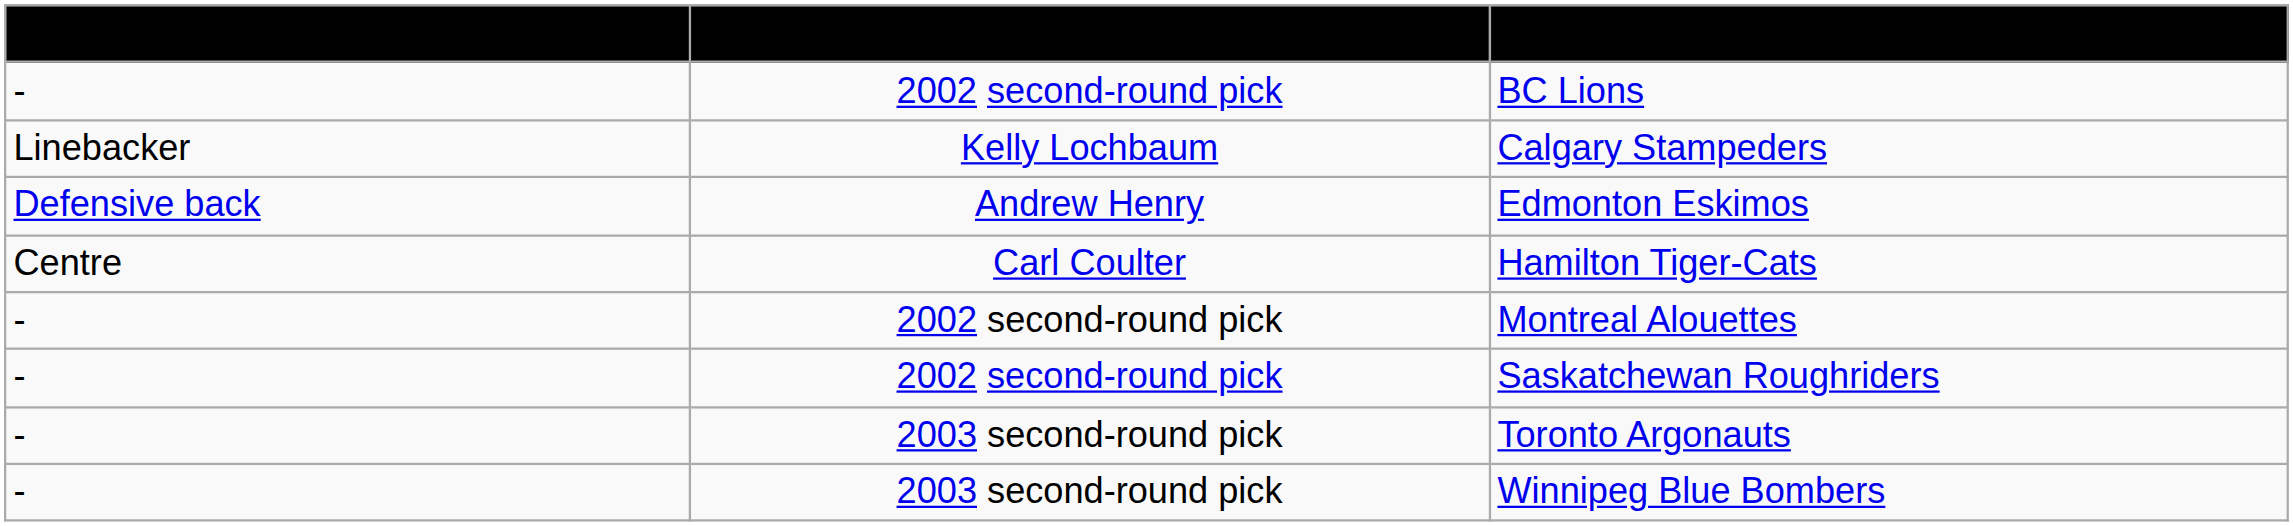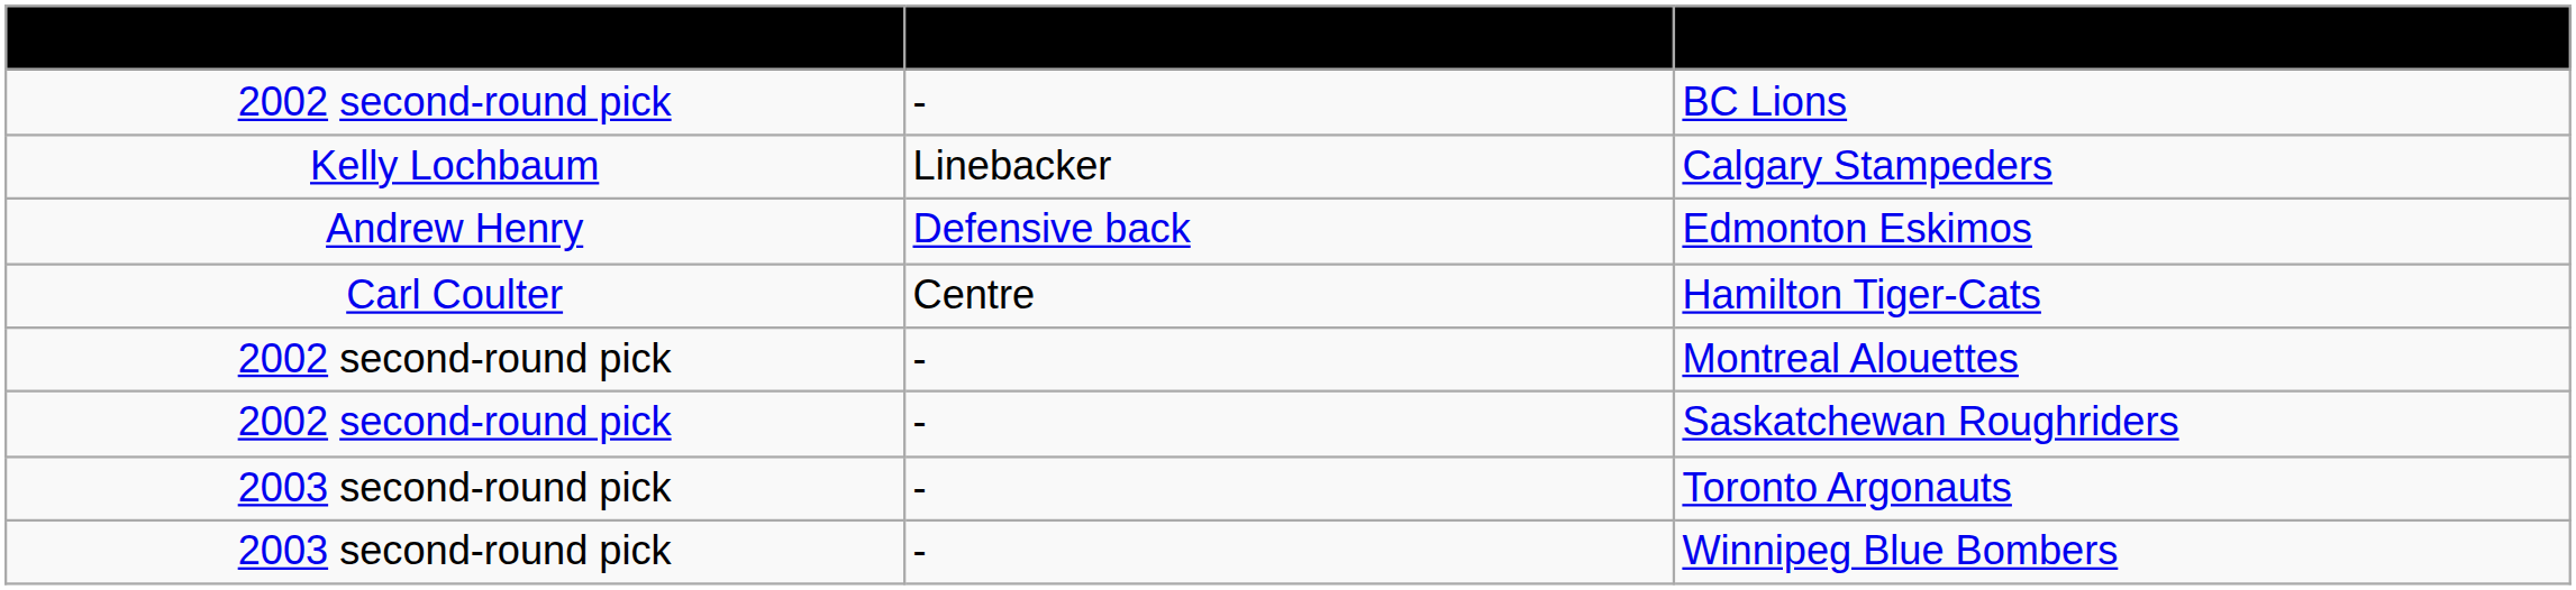 <table class="wikitable" style="width: 80%">
 <tr>
+<th style="background:black; width:35%;"><span> Player/Pick </span></th>
 <th style="width:30%; background:black;"><span> Position </span></th>
-<th style="background:black; width:35%;"><span> Player/Pick </span></th>
 <th style="width:35%; background:black;"><span> Original CFL Team</span></th>
 </tr>
 <tr>
+<td align=center><a href='#'>2002</a> <a href='#'>second-round pick</a></td>
 <td>-</td>
-<td align=center><a href='#'>2002</a> <a href='#'>second-round pick</a></td>
 <td><a href='#'>BC Lions</a></td>
 </tr>
 <tr>
+<td align=center><a href='#'>Kelly Lochbaum</a></td>
 <td>Linebacker</td>
-<td align=center><a href='#'>Kelly Lochbaum</a></td>
 <td><a href='#'>Calgary Stampeders</a></td>
 </tr>
 <tr>
+<td align=center><a href='#'>Andrew Henry</a></td>
 <td><a href='#'>Defensive back</a></td>
-<td align=center><a href='#'>Andrew Henry</a></td>
 <td><a href='#'>Edmonton Eskimos</a></td>
 </tr>
 <tr>
+<td align=center><a href='#'>Carl Coulter</a></td>
 <td>Centre</td>
-<td align=center><a href='#'>Carl Coulter</a></td>
 <td><a href='#'>Hamilton Tiger-Cats</a></td>
 </tr>
 <tr>
+<td align=center><a href='#'>2002</a> second-round pick</td>
 <td>-</td>
-<td align=center><a href='#'>2002</a> second-round pick</td>
 <td><a href='#'>Montreal Alouettes</a></td>
 </tr>
 <tr>
+<td align=center><a href='#'>2002</a> <a href='#'>second-round pick</a></td>
 <td>-</td>
-<td align=center><a href='#'>2002</a> <a href='#'>second-round pick</a></td>
 <td><a href='#'>Saskatchewan Roughriders</a></td>
 </tr>
 <tr>
+<td align=center><a href='#'>2003</a> second-round pick</td>
 <td>-</td>
-<td align=center><a href='#'>2003</a> second-round pick</td>
 <td><a href='#'>Toronto Argonauts</a></td>
 </tr>
 <tr>
+<td align=center><a href='#'>2003</a> second-round pick</td>
 <td>-</td>
-<td align=center><a href='#'>2003</a> second-round pick</td>
 <td><a href='#'>Winnipeg Blue Bombers</a></td>
 </tr>
 </table>
